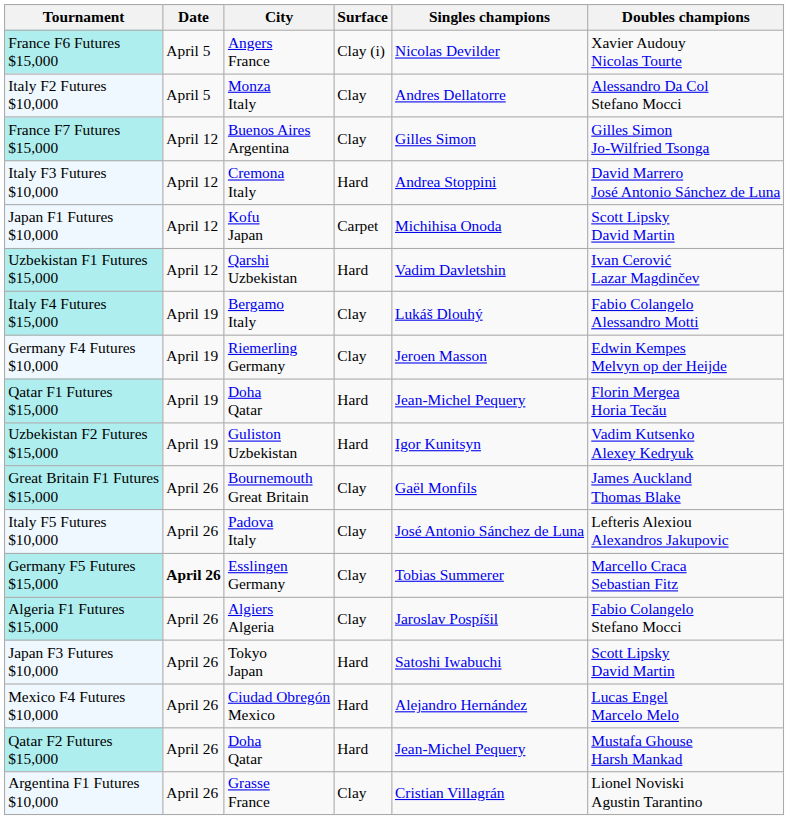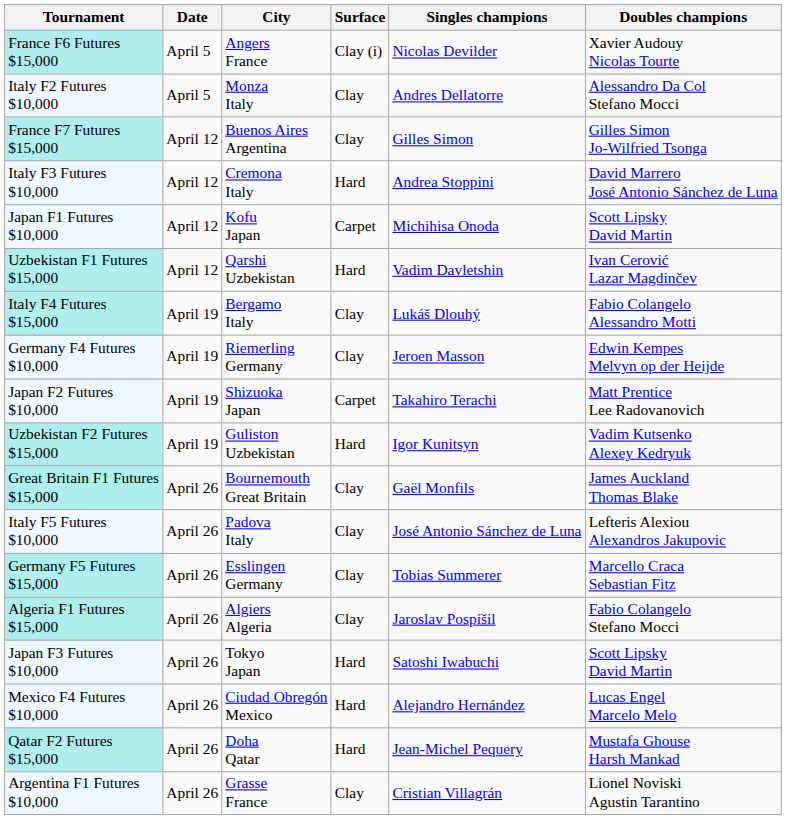 <table class="sortable wikitable" style="font-size:90%">
 <tr>
 <th>Tournament</th>
 <th>Date</th>
 <th>City</th>
 <th>Surface</th>
 <th>Singles champions</th>
 <th>Doubles champions</th>
 </tr>
 <tr>
 <td style="background:#afeeee;">France F6 Futures<br>$15,000</td>
 <td>April 5</td>
 <td><a href='#'>Angers</a><br>France</td>
 <td>Clay (i)</td>
 <td> <a href='#'>Nicolas Devilder</a></td>
 <td> Xavier Audouy<br> <a href='#'>Nicolas Tourte</a></td>
 </tr>
 <tr>
 <td style="background:#f0f8ff;">Italy F2 Futures<br>$10,000</td>
 <td>April 5</td>
 <td><a href='#'>Monza</a><br>Italy</td>
 <td>Clay</td>
 <td> <a href='#'>Andres Dellatorre</a></td>
 <td> <a href='#'>Alessandro Da Col</a><br> Stefano Mocci</td>
 </tr>
 <tr>
 <td style="background:#afeeee;">France F7 Futures<br>$15,000</td>
 <td>April 12</td>
 <td><a href='#'>Buenos Aires</a><br>Argentina</td>
 <td>Clay</td>
 <td> <a href='#'>Gilles Simon</a></td>
 <td> <a href='#'>Gilles Simon</a><br> <a href='#'>Jo-Wilfried Tsonga</a></td>
 </tr>
 <tr>
 <td style="background:#f0f8ff;">Italy F3 Futures<br>$10,000</td>
 <td>April 12</td>
 <td><a href='#'>Cremona</a><br>Italy</td>
 <td>Hard</td>
 <td> <a href='#'>Andrea Stoppini</a></td>
 <td> <a href='#'>David Marrero</a><br> <a href='#'>José Antonio Sánchez de Luna</a></td>
 </tr>
 <tr>
 <td style="background:#f0f8ff;">Japan F1 Futures<br>$10,000</td>
 <td>April 12</td>
 <td><a href='#'>Kofu</a><br>Japan</td>
 <td>Carpet</td>
 <td> <a href='#'>Michihisa Onoda</a></td>
 <td> <a href='#'>Scott Lipsky</a><br> <a href='#'>David Martin</a></td>
 </tr>
 <tr>
 <td style="background:#afeeee;">Uzbekistan F1 Futures<br>$15,000</td>
 <td>April 12</td>
 <td><a href='#'>Qarshi</a><br>Uzbekistan</td>
 <td>Hard</td>
 <td> <a href='#'>Vadim Davletshin</a></td>
 <td> <a href='#'>Ivan Cerović</a><br> <a href='#'>Lazar Magdinčev</a></td>
 </tr>
 <tr>
 <td style="background:#afeeee;">Italy F4 Futures<br>$15,000</td>
 <td>April 19</td>
 <td><a href='#'>Bergamo</a><br>Italy</td>
 <td>Clay</td>
 <td> <a href='#'>Lukáš Dlouhý</a></td>
 <td> <a href='#'>Fabio Colangelo</a><br> <a href='#'>Alessandro Motti</a></td>
 </tr>
 <tr>
 <td style="background:#f0f8ff;">Germany F4 Futures<br>$10,000</td>
 <td>April 19</td>
 <td><a href='#'>Riemerling</a><br>Germany</td>
 <td>Clay</td>
 <td> <a href='#'>Jeroen Masson</a></td>
 <td> <a href='#'>Edwin Kempes</a><br> <a href='#'>Melvyn op der Heijde</a></td>
 </tr>
 <tr>
-<td style="background:#afeeee;">Qatar F1 Futures<br>$15,000</td>
+<td style="background:#f0f8ff;">Japan F2 Futures<br>$10,000</td>
 <td>April 19</td>
-<td><a href='#'>Doha</a><br>Qatar</td>
-<td>Hard</td>
-<td> <a href='#'>Jean-Michel Pequery</a></td>
-<td> <a href='#'>Florin Mergea</a><br> <a href='#'>Horia Tecău</a></td>
+<td><a href='#'>Shizuoka</a><br>Japan</td>
+<td>Carpet</td>
+<td> <a href='#'>Takahiro Terachi</a></td>
+<td> <a href='#'>Matt Prentice</a><br> Lee Radovanovich</td>
 </tr>
 <tr>
 <td style="background:#afeeee;">Uzbekistan F2 Futures<br>$15,000</td>
 <td>April 19</td>
 <td><a href='#'>Guliston</a><br>Uzbekistan</td>
 <td>Hard</td>
 <td> <a href='#'>Igor Kunitsyn</a></td>
 <td> <a href='#'>Vadim Kutsenko</a><br> <a href='#'>Alexey Kedryuk</a></td>
 </tr>
 <tr>
 <td style="background:#afeeee;">Great Britain F1 Futures<br>$15,000</td>
 <td>April 26</td>
 <td><a href='#'>Bournemouth</a><br>Great Britain</td>
 <td>Clay</td>
 <td> <a href='#'>Gaël Monfils</a></td>
 <td> <a href='#'>James Auckland</a><br> <a href='#'>Thomas Blake</a></td>
 </tr>
 <tr>
 <td style="background:#f0f8ff;">Italy F5 Futures<br>$10,000</td>
 <td>April 26</td>
 <td><a href='#'>Padova</a><br>Italy</td>
 <td>Clay</td>
 <td> <a href='#'>José Antonio Sánchez de Luna</a></td>
 <td> Lefteris Alexiou<br> <a href='#'>Alexandros Jakupovic</a></td>
 </tr>
 <tr>
 <td style="background:#afeeee;">Germany F5 Futures<br>$15,000</td>
-<td><strong>April 26</strong></td>
+<td>April 26</td>
 <td><a href='#'>Esslingen</a><br>Germany</td>
 <td>Clay</td>
 <td> <a href='#'>Tobias Summerer</a></td>
 <td> <a href='#'>Marcello Craca</a><br> <a href='#'>Sebastian Fitz</a></td>
 </tr>
 <tr>
 <td style="background:#afeeee;">Algeria F1 Futures<br>$15,000</td>
 <td>April 26</td>
 <td><a href='#'>Algiers</a><br>Algeria</td>
 <td>Clay</td>
 <td> <a href='#'>Jaroslav Pospíšil</a></td>
 <td> <a href='#'>Fabio Colangelo</a><br> Stefano Mocci</td>
 </tr>
 <tr>
 <td style="background:#f0f8ff;">Japan F3 Futures<br>$10,000</td>
 <td>April 26</td>
 <td>Tokyo<br>Japan</td>
 <td>Hard</td>
 <td> <a href='#'>Satoshi Iwabuchi</a></td>
 <td> <a href='#'>Scott Lipsky</a><br> <a href='#'>David Martin</a></td>
 </tr>
 <tr>
 <td style="background:#f0f8ff;">Mexico F4 Futures<br>$10,000</td>
 <td>April 26</td>
 <td><a href='#'>Ciudad Obregón</a><br>Mexico</td>
 <td>Hard</td>
 <td> <a href='#'>Alejandro Hernández</a></td>
 <td> <a href='#'>Lucas Engel</a><br> <a href='#'>Marcelo Melo</a></td>
 </tr>
 <tr>
 <td style="background:#afeeee;">Qatar F2 Futures<br>$15,000</td>
 <td>April 26</td>
 <td><a href='#'>Doha</a><br>Qatar</td>
 <td>Hard</td>
 <td> <a href='#'>Jean-Michel Pequery</a></td>
 <td> <a href='#'>Mustafa Ghouse</a><br> <a href='#'>Harsh Mankad</a></td>
 </tr>
 <tr>
 <td style="background:#f0f8ff;">Argentina F1 Futures<br>$10,000</td>
 <td>April 26</td>
 <td><a href='#'>Grasse</a><br>France</td>
 <td>Clay</td>
 <td> <a href='#'>Cristian Villagrán</a></td>
 <td> Lionel Noviski<br> Agustin Tarantino</td>
 </tr>
 </table>
